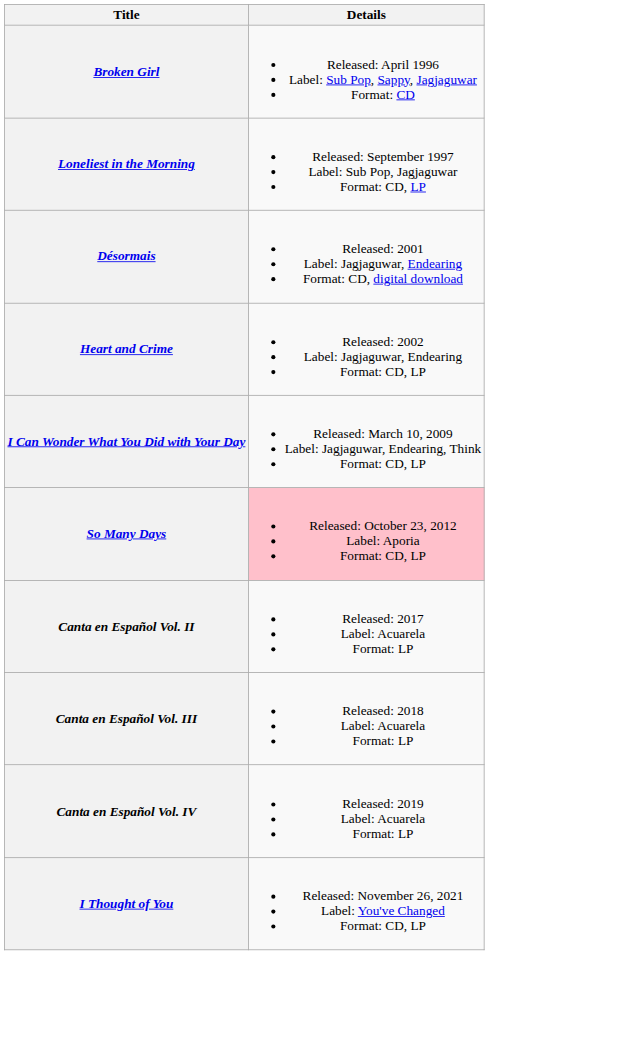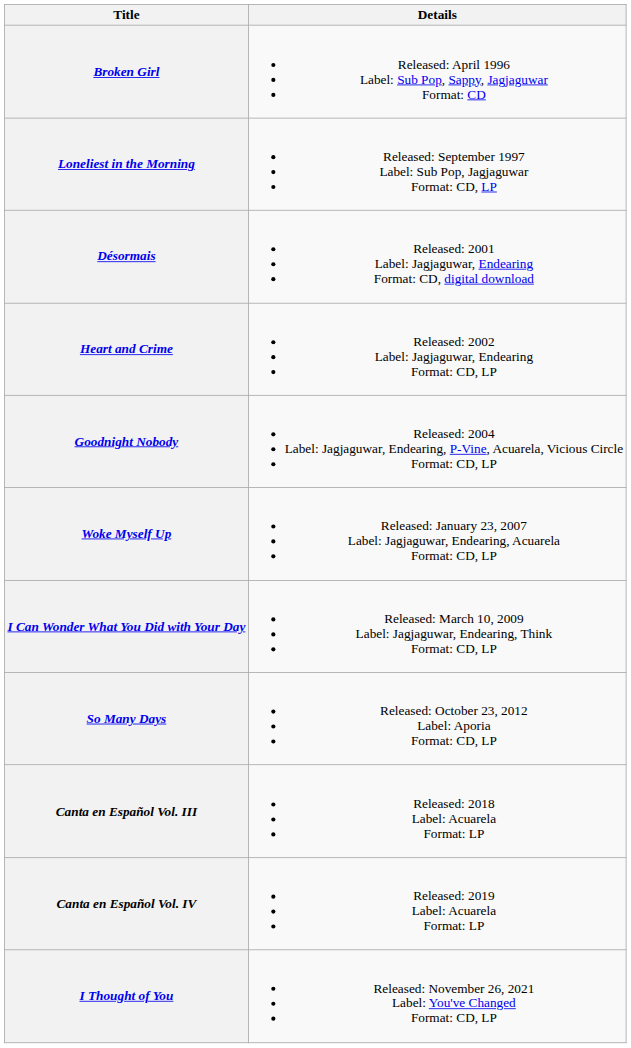 <table class="wikitable plainrowheaders" style="text-align:center;">
 <tr>
 <th scope="col">Title</th>
 <th scope="col">Details</th>
 </tr>
 <tr>
 <th scope="row"><em><a href='#'>Broken Girl</a></em><br></th>
 <td><br><ul><li>Released: April 1996</li><li>Label: <a href='#'>Sub Pop</a>, <a href='#'>Sappy</a>, <a href='#'>Jagjaguwar</a></li><li>Format: <a href='#'>CD</a></li></ul></td>
 </tr>
 <tr>
 <th scope="row"><em><a href='#'>Loneliest in the Morning</a></em></th>
 <td><br><ul><li>Released: September 1997</li><li>Label: Sub Pop, Jagjaguwar</li><li>Format: CD, <a href='#'>LP</a></li></ul></td>
 </tr>
 <tr>
 <th scope="row"><em><a href='#'>Désormais</a></em></th>
 <td><br><ul><li>Released: 2001</li><li>Label: Jagjaguwar, <a href='#'>Endearing</a></li><li>Format: CD, <a href='#'>digital download</a></li></ul></td>
 </tr>
 <tr>
 <th scope="row"><em><a href='#'>Heart and Crime</a></em></th>
 <td><br><ul><li>Released: 2002</li><li>Label: Jagjaguwar, Endearing</li><li>Format: CD, LP</li></ul></td>
 </tr>
 <tr>
+<th scope="row"><em><a href='#'>Goodnight Nobody</a></em></th>
+<td><br><ul><li>Released: 2004</li><li>Label: Jagjaguwar, Endearing, <a href='#'>P-Vine</a>, Acuarela, Vicious Circle</li><li>Format: CD, LP</li></ul></td>
+</tr>
+<tr>
+<th scope="row"><em><a href='#'>Woke Myself Up</a></em></th>
+<td><br><ul><li>Released: January 23, 2007</li><li>Label: Jagjaguwar, Endearing, Acuarela</li><li>Format: CD, LP</li></ul></td>
+</tr>
+<tr>
 <th scope="row"><em><a href='#'>I Can Wonder What You Did with Your Day</a></em></th>
 <td><br><ul><li>Released: March 10, 2009</li><li>Label: Jagjaguwar, Endearing, Think</li><li>Format: CD, LP</li></ul></td>
 </tr>
 <tr>
 <th scope="row"><em><a href='#'>So Many Days</a></em></th>
-<td style="background: pink;"><br><ul><li>Released: October 23, 2012</li><li>Label: Aporia</li><li>Format: CD, LP</li></ul></td>
-</tr>
-<tr>
-<th scope="row"><em>Canta en Español Vol. II</em></th>
-<td><br><ul><li>Released: 2017</li><li>Label: Acuarela</li><li>Format: LP</li></ul></td>
+<td><br><ul><li>Released: October 23, 2012</li><li>Label: Aporia</li><li>Format: CD, LP</li></ul></td>
 </tr>
 <tr>
 <th scope="row"><em>Canta en Español Vol. III</em></th>
 <td><br><ul><li>Released: 2018</li><li>Label: Acuarela</li><li>Format: LP</li></ul></td>
 </tr>
 <tr>
 <th scope="row"><em>Canta en Español Vol. IV</em></th>
 <td><br><ul><li>Released: 2019</li><li>Label: Acuarela</li><li>Format: LP</li></ul></td>
 </tr>
 <tr>
 <th scope="row"><em><a href='#'>I Thought of You</a></em></th>
 <td><br><ul><li>Released: November 26, 2021</li><li>Label: <a href='#'>You've Changed</a></li><li>Format: CD, LP</li></ul></td>
 </tr>
 </table>
